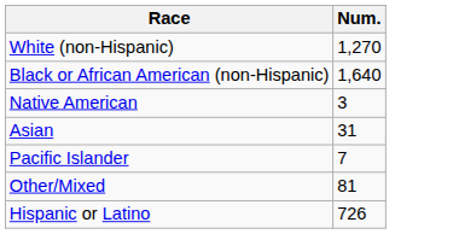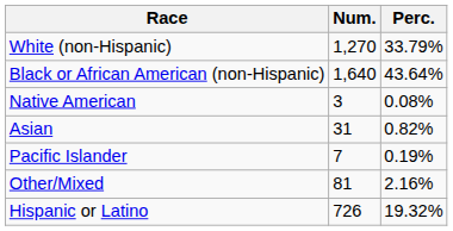 <table class="wikitable">
 <tr>
 <th>Race</th>
 <th>Num.</th>
+<th>Perc.</th>
 </tr>
 <tr>
 <td><a href='#'>White</a> (non-Hispanic)</td>
 <td>1,270</td>
+<td>33.79%</td>
 </tr>
 <tr>
 <td><a href='#'>Black or African American</a> (non-Hispanic)</td>
 <td>1,640</td>
+<td>43.64%</td>
 </tr>
 <tr>
 <td><a href='#'>Native American</a></td>
 <td>3</td>
+<td>0.08%</td>
 </tr>
 <tr>
 <td><a href='#'>Asian</a></td>
 <td>31</td>
+<td>0.82%</td>
 </tr>
 <tr>
 <td><a href='#'>Pacific Islander</a></td>
 <td>7</td>
+<td>0.19%</td>
 </tr>
 <tr>
 <td><a href='#'>Other/Mixed</a></td>
 <td>81</td>
+<td>2.16%</td>
 </tr>
 <tr>
 <td><a href='#'>Hispanic</a> or <a href='#'>Latino</a></td>
 <td>726</td>
+<td>19.32%</td>
 </tr>
 </table>
